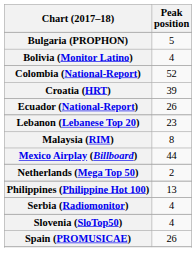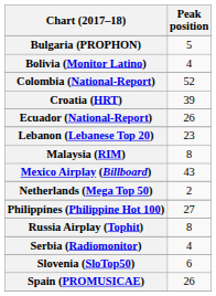 <table class="wikitable sortable plainrowheaders" style="text-align:center">
 <tr>
 <th scope="col">Chart (2017–18)</th>
 <th scope="col">Peak<br> position</th>
 </tr>
 <tr>
 </tr>
 <tr>
 </tr>
 <tr>
 </tr>
 <tr>
 </tr>
 <tr>
 <th scope="row">Bulgaria (PROPHON)</th>
 <td>5</td>
 </tr>
 <tr>
 <th scope="row">Bolivia (<a href='#'>Monitor Latino</a>)</th>
 <td>4</td>
 </tr>
 <tr>
 </tr>
 <tr>
 <th scope="row">Colombia (<a href='#'>National-Report</a>)</th>
 <td>52</td>
 </tr>
 <tr>
 <th scope="row">Croatia (<a href='#'>HRT</a>)</th>
 <td>39</td>
 </tr>
 <tr>
 </tr>
 <tr>
 </tr>
 <tr>
 </tr>
 <tr>
 <th scope="row">Ecuador (<a href='#'>National-Report</a>)</th>
 <td>26</td>
 </tr>
 <tr>
 </tr>
 <tr>
 </tr>
 <tr>
 </tr>
 <tr>
 </tr>
 <tr>
 </tr>
 <tr>
 </tr>
 <tr>
 </tr>
 <tr>
 </tr>
 <tr>
 </tr>
 <tr>
 <th scope="row">Lebanon (<a href='#'>Lebanese Top 20</a>)</th>
 <td>23</td>
 </tr>
 <tr>
 <th scope="row">Malaysia (<a href='#'>RIM</a>)</th>
 <td>8</td>
 </tr>
 <tr>
 <th scope="row"><a href='#'>Mexico Airplay</a> (<em><a href='#'>Billboard</a></em>)</th>
-<td>44</td>
+<td>43</td>
 </tr>
 <tr>
 </tr>
 <tr>
 <th scope="row">Netherlands (<a href='#'>Mega Top 50</a>)</th>
 <td>2</td>
 </tr>
 <tr>
 </tr>
 <tr>
 </tr>
 <tr>
 </tr>
 <tr>
 <th scope="row">Philippines (<a href='#'>Philippine Hot 100</a>)</th>
-<td>13</td>
+<td>27</td>
 </tr>
 <tr>
 </tr>
 <tr>
+</tr>
+<tr>
+<th scope="row">Russia Airplay (<a href='#'>Tophit</a>)</th>
+<td>8</td>
 </tr>
 <tr>
 </tr>
 <tr>
 <th scope="row">Serbia (<a href='#'>Radiomonitor</a>)</th>
 <td>4</td>
 </tr>
 <tr>
 </tr>
 <tr>
 </tr>
 <tr>
 <th scope="row">Slovenia (<a href='#'>SloTop50</a>)</th>
-<td>4</td>
+<td>6</td>
 </tr>
 <tr>
 <th scope="row">Spain (<a href='#'>PROMUSICAE</a>)</th>
 <td>26</td>
 </tr>
 <tr>
 </tr>
 <tr>
 </tr>
 <tr>
 </tr>
 <tr>
 </tr>
 <tr>
 </tr>
 <tr>
 </tr>
 <tr>
 </tr>
 </table>
